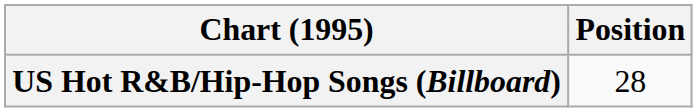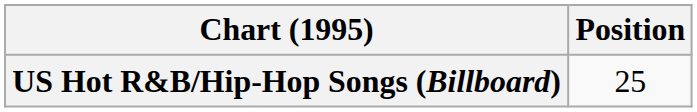 <table class="wikitable plainrowheaders" style="text-align:center">
 <tr>
 <th scope="col">Chart (1995)</th>
 <th scope="col">Position</th>
 </tr>
 <tr>
 <th scope="row">US Hot R&B/Hip-Hop Songs (<em>Billboard</em>)</th>
-<td>28</td>
+<td>25</td>
 </tr>
 </table>
